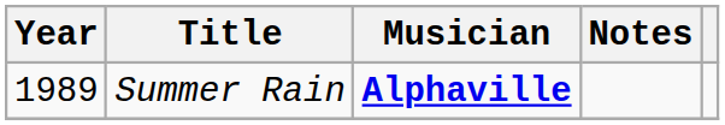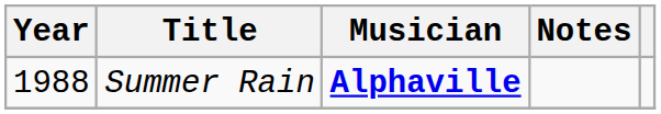 <table class="wikitable sortable plainrowheaders">
 <tr>
 <th scope="col">Year</th>
 <th scope="col">Title</th>
 <th scope="col">Musician</th>
 <th scope="col" class="unsortable">Notes</th>
 <th scope="col" class="unsortable"></th>
 </tr>
 <tr>
-<td>1989</td>
+<td>1988</td>
 <td><em>Summer Rain</em></td>
 <td><strong><a href='#'>Alphaville</a></strong></td>
 <td></td>
 <td></td>
 </tr>
 <tr>
 </tr>
 </table>
